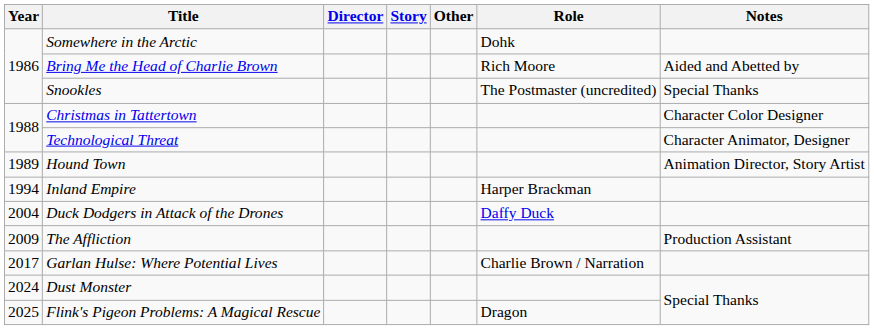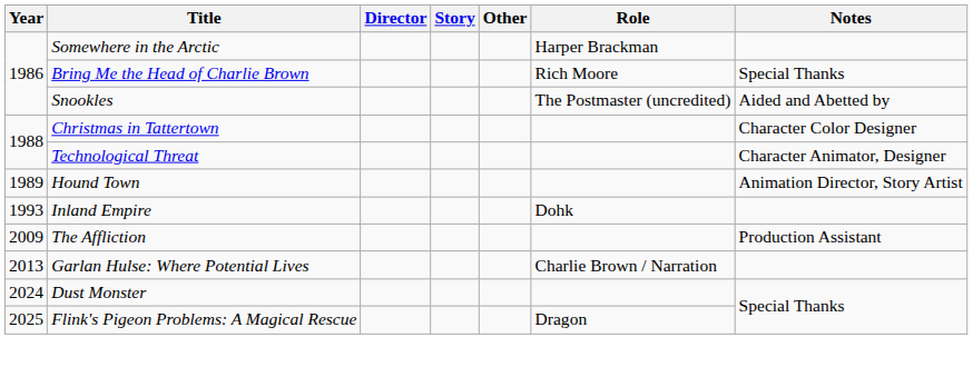 <table class="wikitable">
 <tr>
 <th>Year</th>
 <th>Title</th>
 <th><a href='#'>Director</a></th>
 <th><a href='#'>Story</a></th>
 <th>Other</th>
 <th>Role</th>
 <th>Notes</th>
 </tr>
 <tr>
 <td rowspan=3>1986</td>
 <td><em>Somewhere in the Arctic</em></td>
 <td></td>
 <td></td>
 <td></td>
-<td>Dohk</td>
+<td>Harper Brackman</td>
 <td></td>
 </tr>
 <tr>
 <td><em><a href='#'>Bring Me the Head of Charlie Brown</a></em></td>
 <td></td>
 <td></td>
 <td></td>
 <td>Rich Moore</td>
-<td>Aided and Abetted by</td>
+<td>Special Thanks</td>
 </tr>
 <tr>
 <td><em>Snookles</em></td>
 <td></td>
 <td></td>
 <td></td>
 <td>The Postmaster (uncredited)</td>
-<td>Special Thanks</td>
+<td>Aided and Abetted by</td>
 </tr>
 <tr>
 <td rowspan=2>1988</td>
 <td><em><a href='#'>Christmas in Tattertown</a></em></td>
 <td></td>
 <td></td>
 <td></td>
 <td></td>
 <td>Character Color Designer</td>
 </tr>
 <tr>
 <td><em><a href='#'>Technological Threat</a></em></td>
 <td></td>
 <td></td>
 <td></td>
 <td></td>
 <td>Character Animator, Designer</td>
 </tr>
 <tr>
 <td>1989</td>
 <td><em>Hound Town</em></td>
 <td></td>
 <td></td>
 <td></td>
 <td></td>
 <td>Animation Director, Story Artist</td>
 </tr>
 <tr>
-<td>1994</td>
+<td>1993</td>
 <td><em>Inland Empire</em></td>
 <td></td>
 <td></td>
 <td></td>
-<td>Harper Brackman</td>
-<td></td>
-</tr>
-<tr>
-<td>2004</td>
-<td><em>Duck Dodgers in Attack of the Drones</em></td>
-<td></td>
-<td></td>
-<td></td>
-<td><a href='#'>Daffy Duck</a></td>
+<td>Dohk</td>
 <td></td>
 </tr>
 <tr>
 <td>2009</td>
 <td><em>The Affliction</em></td>
 <td></td>
 <td></td>
 <td></td>
 <td></td>
 <td>Production Assistant</td>
 </tr>
 <tr>
-<td>2017</td>
+<td>2013</td>
 <td><em>Garlan Hulse: Where Potential Lives</em></td>
 <td></td>
 <td></td>
 <td></td>
 <td>Charlie Brown / Narration</td>
 <td></td>
 </tr>
 <tr>
 <td>2024</td>
 <td><em>Dust Monster</em></td>
 <td></td>
 <td></td>
 <td></td>
 <td></td>
 <td rowspan=2>Special Thanks</td>
 </tr>
 <tr>
 <td>2025</td>
 <td><em>Flink's Pigeon Problems: A Magical Rescue</em></td>
 <td></td>
 <td></td>
 <td></td>
 <td>Dragon</td>
 </tr>
 </table>
